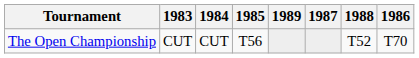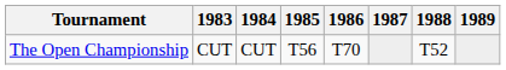 <table class="wikitable" style="font-size:95%;text-align:center;">
 <tr>
 <th>Tournament</th>
 <th>1983</th>
 <th>1984</th>
 <th>1985</th>
-<th>1989</th>
+<th>1986</th>
 <th>1987</th>
 <th>1988</th>
-<th>1986</th>
+<th>1989</th>
 </tr>
 <tr>
 <td align=left><a href='#'>The Open Championship</a></td>
 <td>CUT</td>
 <td>CUT</td>
 <td>T56</td>
-<td style="background:#eeeeee;"></td>
+<td>T70</td>
 <td style="background:#eeeeee;"></td>
 <td>T52</td>
-<td>T70</td>
+<td style="background:#eeeeee;"></td>
 </tr>
 </table>
